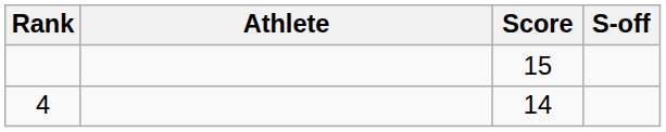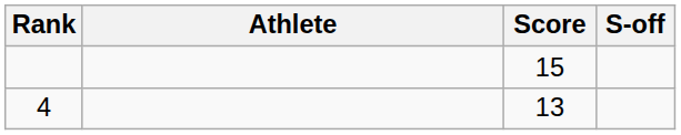 <table class="wikitable" style="text-align:center">
 <tr>
 <th width=40>Rank</th>
 <th width=250>Athlete</th>
 <th width=50>Score</th>
 <th width=40>S-off</th>
 </tr>
 <tr>
 <td></td>
 <td align=left></td>
 <td>15</td>
 <td></td>
 </tr>
 <tr>
 <td>4</td>
 <td align=left></td>
-<td>14</td>
+<td>13</td>
 <td></td>
 </tr>
 </table>
